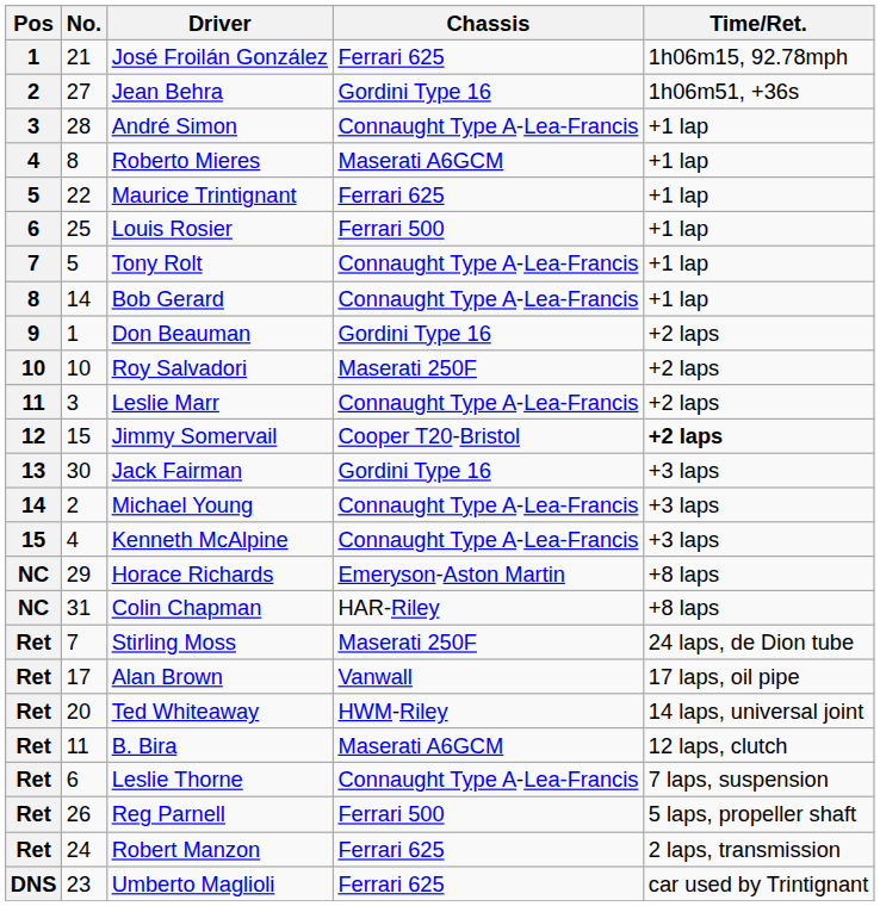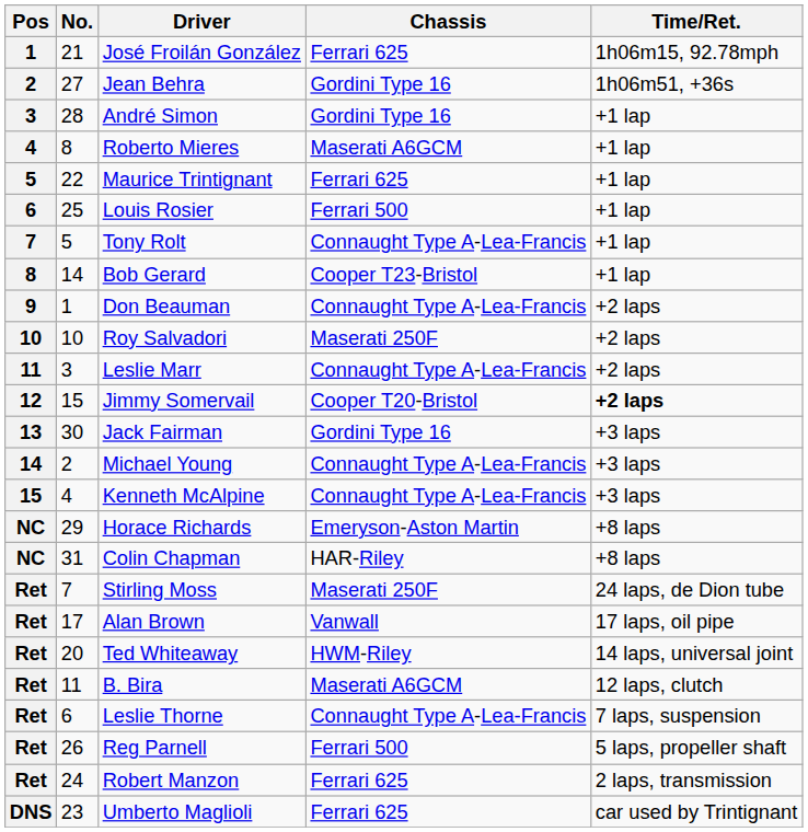 <table class="wikitable" style="font-size: 95%;">
 <tr>
 <th>Pos</th>
 <th>No.</th>
 <th>Driver</th>
 <th>Chassis</th>
 <th>Time/Ret.</th>
 </tr>
 <tr>
 <th>1</th>
 <td>21</td>
 <td> <a href='#'>José Froilán González</a></td>
 <td><a href='#'>Ferrari 625</a></td>
 <td>1h06m15, 92.78mph</td>
 </tr>
 <tr>
 <th>2</th>
 <td>27</td>
 <td> <a href='#'>Jean Behra</a></td>
 <td><a href='#'>Gordini Type 16</a></td>
 <td>1h06m51, +36s</td>
 </tr>
 <tr>
 <th>3</th>
 <td>28</td>
 <td> <a href='#'>André Simon</a></td>
-<td><a href='#'>Connaught Type A</a>-<a href='#'>Lea-Francis</a></td>
+<td><a href='#'>Gordini Type 16</a></td>
 <td>+1 lap</td>
 </tr>
 <tr>
 <th>4</th>
 <td>8</td>
 <td> <a href='#'>Roberto Mieres</a></td>
 <td><a href='#'>Maserati A6GCM</a></td>
 <td>+1 lap</td>
 </tr>
 <tr>
 <th>5</th>
 <td>22</td>
 <td> <a href='#'>Maurice Trintignant</a></td>
 <td><a href='#'>Ferrari 625</a></td>
 <td>+1 lap</td>
 </tr>
 <tr>
 <th>6</th>
 <td>25</td>
 <td> <a href='#'>Louis Rosier</a></td>
 <td><a href='#'>Ferrari 500</a></td>
 <td>+1 lap</td>
 </tr>
 <tr>
 <th>7</th>
 <td>5</td>
 <td> <a href='#'>Tony Rolt</a></td>
 <td><a href='#'>Connaught Type A</a>-<a href='#'>Lea-Francis</a></td>
 <td>+1 lap</td>
 </tr>
 <tr>
 <th>8</th>
 <td>14</td>
 <td> <a href='#'>Bob Gerard</a></td>
-<td><a href='#'>Connaught Type A</a>-<a href='#'>Lea-Francis</a></td>
+<td><a href='#'>Cooper T23</a>-<a href='#'>Bristol</a></td>
 <td>+1 lap</td>
 </tr>
 <tr>
 <th>9</th>
 <td>1</td>
 <td> <a href='#'>Don Beauman</a></td>
-<td><a href='#'>Gordini Type 16</a></td>
+<td><a href='#'>Connaught Type A</a>-<a href='#'>Lea-Francis</a></td>
 <td>+2 laps</td>
 </tr>
 <tr>
 <th>10</th>
 <td>10</td>
 <td> <a href='#'>Roy Salvadori</a></td>
 <td><a href='#'>Maserati 250F</a></td>
 <td>+2 laps</td>
 </tr>
 <tr>
 <th>11</th>
 <td>3</td>
 <td> <a href='#'>Leslie Marr</a></td>
 <td><a href='#'>Connaught Type A</a>-<a href='#'>Lea-Francis</a></td>
 <td>+2 laps</td>
 </tr>
 <tr>
 <th>12</th>
 <td>15</td>
 <td> <a href='#'>Jimmy Somervail</a></td>
 <td><a href='#'>Cooper T20</a>-<a href='#'>Bristol</a></td>
 <td><strong>+2 laps</strong></td>
 </tr>
 <tr>
 <th>13</th>
 <td>30</td>
 <td> <a href='#'>Jack Fairman</a></td>
 <td><a href='#'>Gordini Type 16</a></td>
 <td>+3 laps</td>
 </tr>
 <tr>
 <th>14</th>
 <td>2</td>
 <td> <a href='#'>Michael Young</a></td>
 <td><a href='#'>Connaught Type A</a>-<a href='#'>Lea-Francis</a></td>
 <td>+3 laps</td>
 </tr>
 <tr>
 <th>15</th>
 <td>4</td>
 <td> <a href='#'>Kenneth McAlpine</a></td>
 <td><a href='#'>Connaught Type A</a>-<a href='#'>Lea-Francis</a></td>
 <td>+3 laps</td>
 </tr>
 <tr>
 <th>NC</th>
 <td>29</td>
 <td> <a href='#'>Horace Richards</a></td>
 <td><a href='#'>Emeryson</a>-<a href='#'>Aston Martin</a></td>
 <td>+8 laps</td>
 </tr>
 <tr>
 <th>NC</th>
 <td>31</td>
 <td> <a href='#'>Colin Chapman</a></td>
 <td>HAR-<a href='#'>Riley</a></td>
 <td>+8 laps</td>
 </tr>
 <tr>
 <th>Ret</th>
 <td>7</td>
 <td> <a href='#'>Stirling Moss</a></td>
 <td><a href='#'>Maserati 250F</a></td>
 <td>24 laps, de Dion tube</td>
 </tr>
 <tr>
 <th>Ret</th>
 <td>17</td>
 <td> <a href='#'>Alan Brown</a></td>
 <td><a href='#'>Vanwall</a></td>
 <td>17 laps, oil pipe</td>
 </tr>
 <tr>
 <th>Ret</th>
 <td>20</td>
 <td> <a href='#'>Ted Whiteaway</a></td>
 <td><a href='#'>HWM</a>-<a href='#'>Riley</a></td>
 <td>14 laps, universal joint</td>
 </tr>
 <tr>
 <th>Ret</th>
 <td>11</td>
 <td> <a href='#'>B. Bira</a></td>
 <td><a href='#'>Maserati A6GCM</a></td>
 <td>12 laps, clutch</td>
 </tr>
 <tr>
 <th>Ret</th>
 <td>6</td>
 <td> <a href='#'>Leslie Thorne</a></td>
 <td><a href='#'>Connaught Type A</a>-<a href='#'>Lea-Francis</a></td>
 <td>7 laps, suspension</td>
 </tr>
 <tr>
 <th>Ret</th>
 <td>26</td>
 <td> <a href='#'>Reg Parnell</a></td>
 <td><a href='#'>Ferrari 500</a></td>
 <td>5 laps, propeller shaft</td>
 </tr>
 <tr>
 <th>Ret</th>
 <td>24</td>
 <td> <a href='#'>Robert Manzon</a></td>
 <td><a href='#'>Ferrari 625</a></td>
 <td>2 laps, transmission</td>
 </tr>
 <tr>
 <th>DNS</th>
 <td>23</td>
 <td> <a href='#'>Umberto Maglioli</a></td>
 <td><a href='#'>Ferrari 625</a></td>
 <td>car used by Trintignant</td>
 </tr>
 </table>
